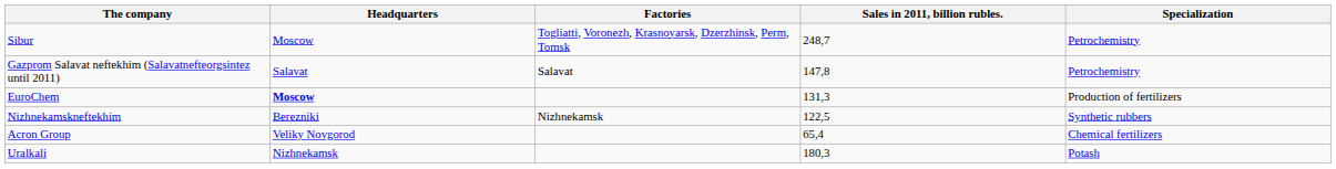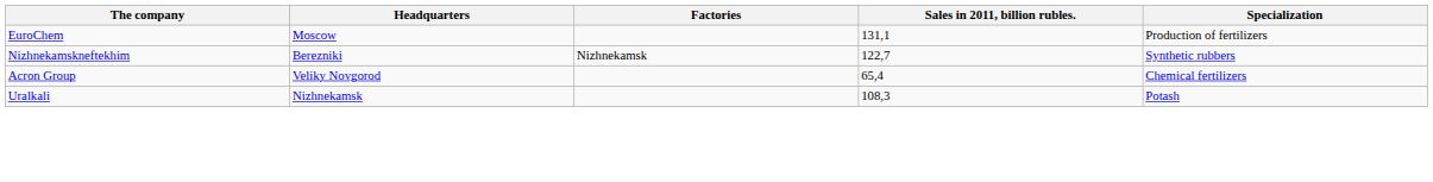 <table class="wikitable" style="width:90%;">
 <tr>
 <th style="width:18%;">The company</th>
 <th style="width:18%;">Headquarters</th>
 <th style="width:18%;">Factories</th>
 <th style="width:18%;">Sales in 2011, billion rubles.</th>
 <th style="width:18%;">Specialization</th>
 </tr>
 <tr>
-<td><a href='#'>Sibur</a></td>
+<td><a href='#'>EuroChem</a></td>
 <td><a href='#'>Moscow</a></td>
-<td><a href='#'>Togliatti</a>, <a href='#'>Voronezh</a>, <a href='#'>Krasnoyarsk</a>, <a href='#'>Dzerzhinsk</a>, <a href='#'>Perm</a>, <a href='#'>Tomsk</a></td>
-<td>248,7</td>
-<td><a href='#'>Petrochemistry</a></td>
-</tr>
-<tr>
-<td><a href='#'>Gazprom</a> Salavat neftekhim (<a href='#'>Salavatnefteorgsintez</a> until 2011)</td>
-<td><a href='#'>Salavat</a></td>
-<td>Salavat</td>
-<td>147,8</td>
-<td><a href='#'>Petrochemistry</a></td>
-</tr>
-<tr>
-<td><a href='#'>EuroChem</a></td>
-<td><strong><a href='#'>Moscow</a></strong></td>
 <td></td>
-<td>131,3</td>
+<td>131,1</td>
 <td>Production of fertilizers</td>
 </tr>
 <tr>
 <td><a href='#'>Nizhnekamskneftekhim</a></td>
 <td><a href='#'>Berezniki</a></td>
 <td>Nizhnekamsk</td>
-<td>122,5</td>
+<td>122,7</td>
 <td><a href='#'>Synthetic rubbers</a></td>
 </tr>
 <tr>
 <td><a href='#'>Acron Group</a></td>
 <td><a href='#'>Veliky Novgorod</a></td>
 <td></td>
 <td>65,4</td>
 <td><a href='#'>Сhemical fertilizers</a></td>
 </tr>
 <tr>
 <td><a href='#'>Uralkali</a></td>
 <td><a href='#'>Nizhnekamsk</a></td>
 <td></td>
-<td>180,3</td>
+<td>108,3</td>
 <td><a href='#'>Potash</a></td>
 </tr>
 </table>
